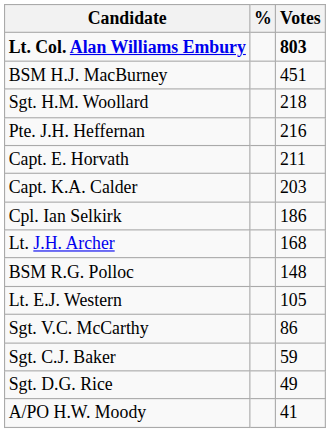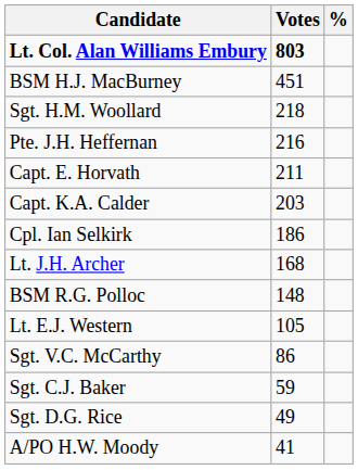 <table class="wikitable">
 <tr>
 <th>Candidate</th>
+<th>Votes</th>
 <th>%</th>
-<th>Votes</th>
 </tr>
 <tr>
 <td><strong>Lt. Col. <a href='#'>Alan Williams Embury</a></strong></td>
+<td><strong>803</strong></td>
 <td></td>
-<td><strong>803</strong></td>
 </tr>
 <tr>
 <td>BSM H.J. MacBurney</td>
+<td>451</td>
 <td></td>
-<td>451</td>
 </tr>
 <tr>
 <td>Sgt. H.M. Woollard</td>
+<td>218</td>
 <td></td>
-<td>218</td>
 </tr>
 <tr>
 <td>Pte. J.H. Heffernan</td>
+<td>216</td>
 <td></td>
-<td>216</td>
 </tr>
 <tr>
 <td>Capt. E. Horvath</td>
+<td>211</td>
 <td></td>
-<td>211</td>
 </tr>
 <tr>
 <td>Capt. K.A. Calder</td>
+<td>203</td>
 <td></td>
-<td>203</td>
 </tr>
 <tr>
 <td>Cpl. Ian Selkirk</td>
+<td>186</td>
 <td></td>
-<td>186</td>
 </tr>
 <tr>
 <td>Lt. <a href='#'>J.H. Archer</a></td>
+<td>168</td>
 <td></td>
-<td>168</td>
 </tr>
 <tr>
 <td>BSM R.G. Polloc</td>
+<td>148</td>
 <td></td>
-<td>148</td>
 </tr>
 <tr>
 <td>Lt. E.J. Western</td>
+<td>105</td>
 <td></td>
-<td>105</td>
 </tr>
 <tr>
 <td>Sgt. V.C. McCarthy</td>
+<td>86</td>
 <td></td>
-<td>86</td>
 </tr>
 <tr>
 <td>Sgt. C.J. Baker</td>
+<td>59</td>
 <td></td>
-<td>59</td>
 </tr>
 <tr>
 <td>Sgt. D.G. Rice</td>
+<td>49</td>
 <td></td>
-<td>49</td>
 </tr>
 <tr>
 <td>A/PO H.W. Moody</td>
+<td>41</td>
 <td></td>
-<td>41</td>
 </tr>
 </table>
